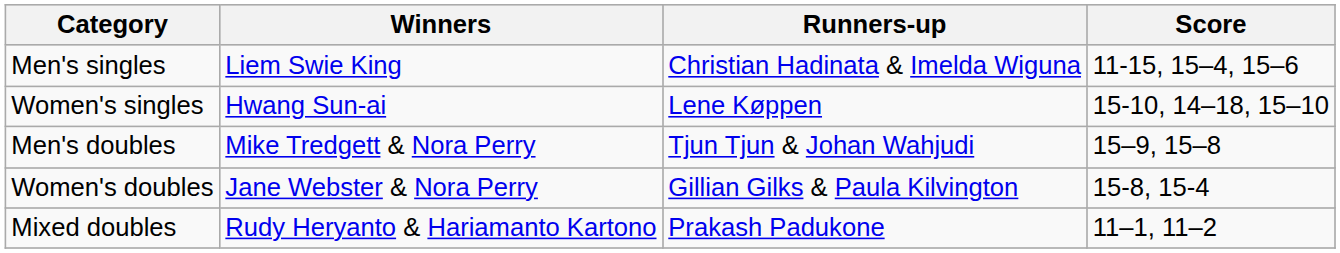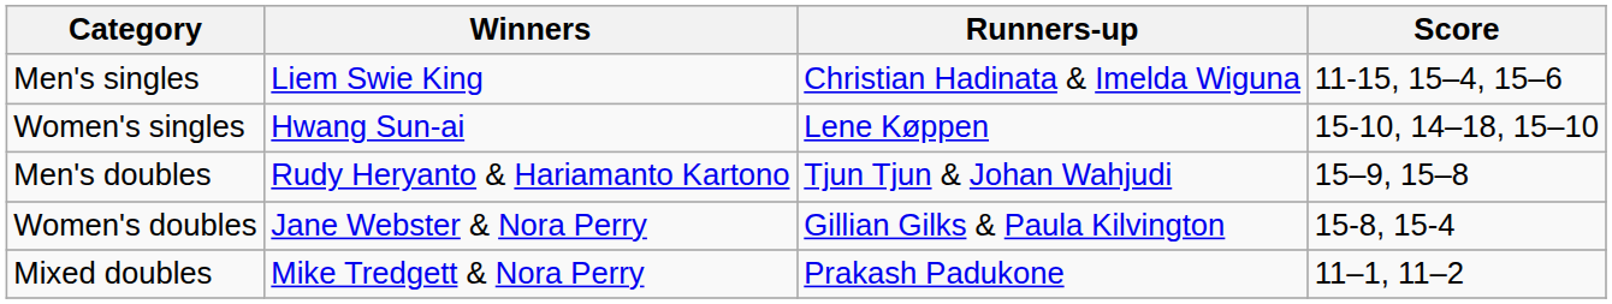 <table class=wikitable style="margin:auto;">
 <tr>
 <th>Category</th>
 <th>Winners</th>
 <th>Runners-up</th>
 <th>Score</th>
 </tr>
 <tr>
 <td>Men's singles</td>
 <td> <a href='#'>Liem Swie King</a></td>
 <td> <a href='#'>Christian Hadinata</a> & <a href='#'>Imelda Wiguna</a></td>
 <td>11-15, 15–4, 15–6</td>
 </tr>
 <tr>
 <td>Women's singles</td>
 <td> <a href='#'>Hwang Sun-ai</a></td>
 <td> <a href='#'>Lene Køppen</a></td>
 <td>15-10, 14–18, 15–10</td>
 </tr>
 <tr>
 <td>Men's doubles</td>
-<td> <a href='#'>Mike Tredgett</a> & <a href='#'>Nora Perry</a></td>
+<td> <a href='#'>Rudy Heryanto</a> & <a href='#'>Hariamanto Kartono</a></td>
 <td> <a href='#'>Tjun Tjun</a> & <a href='#'>Johan Wahjudi</a></td>
 <td>15–9, 15–8</td>
 </tr>
 <tr>
 <td>Women's doubles</td>
 <td> <a href='#'>Jane Webster</a> & <a href='#'>Nora Perry</a></td>
 <td> <a href='#'>Gillian Gilks</a> & <a href='#'>Paula Kilvington</a></td>
 <td>15-8, 15-4</td>
 </tr>
 <tr>
 <td>Mixed doubles</td>
-<td> <a href='#'>Rudy Heryanto</a> & <a href='#'>Hariamanto Kartono</a></td>
+<td> <a href='#'>Mike Tredgett</a> & <a href='#'>Nora Perry</a></td>
 <td> <a href='#'>Prakash Padukone</a></td>
 <td>11–1, 11–2</td>
 </tr>
 </table>
